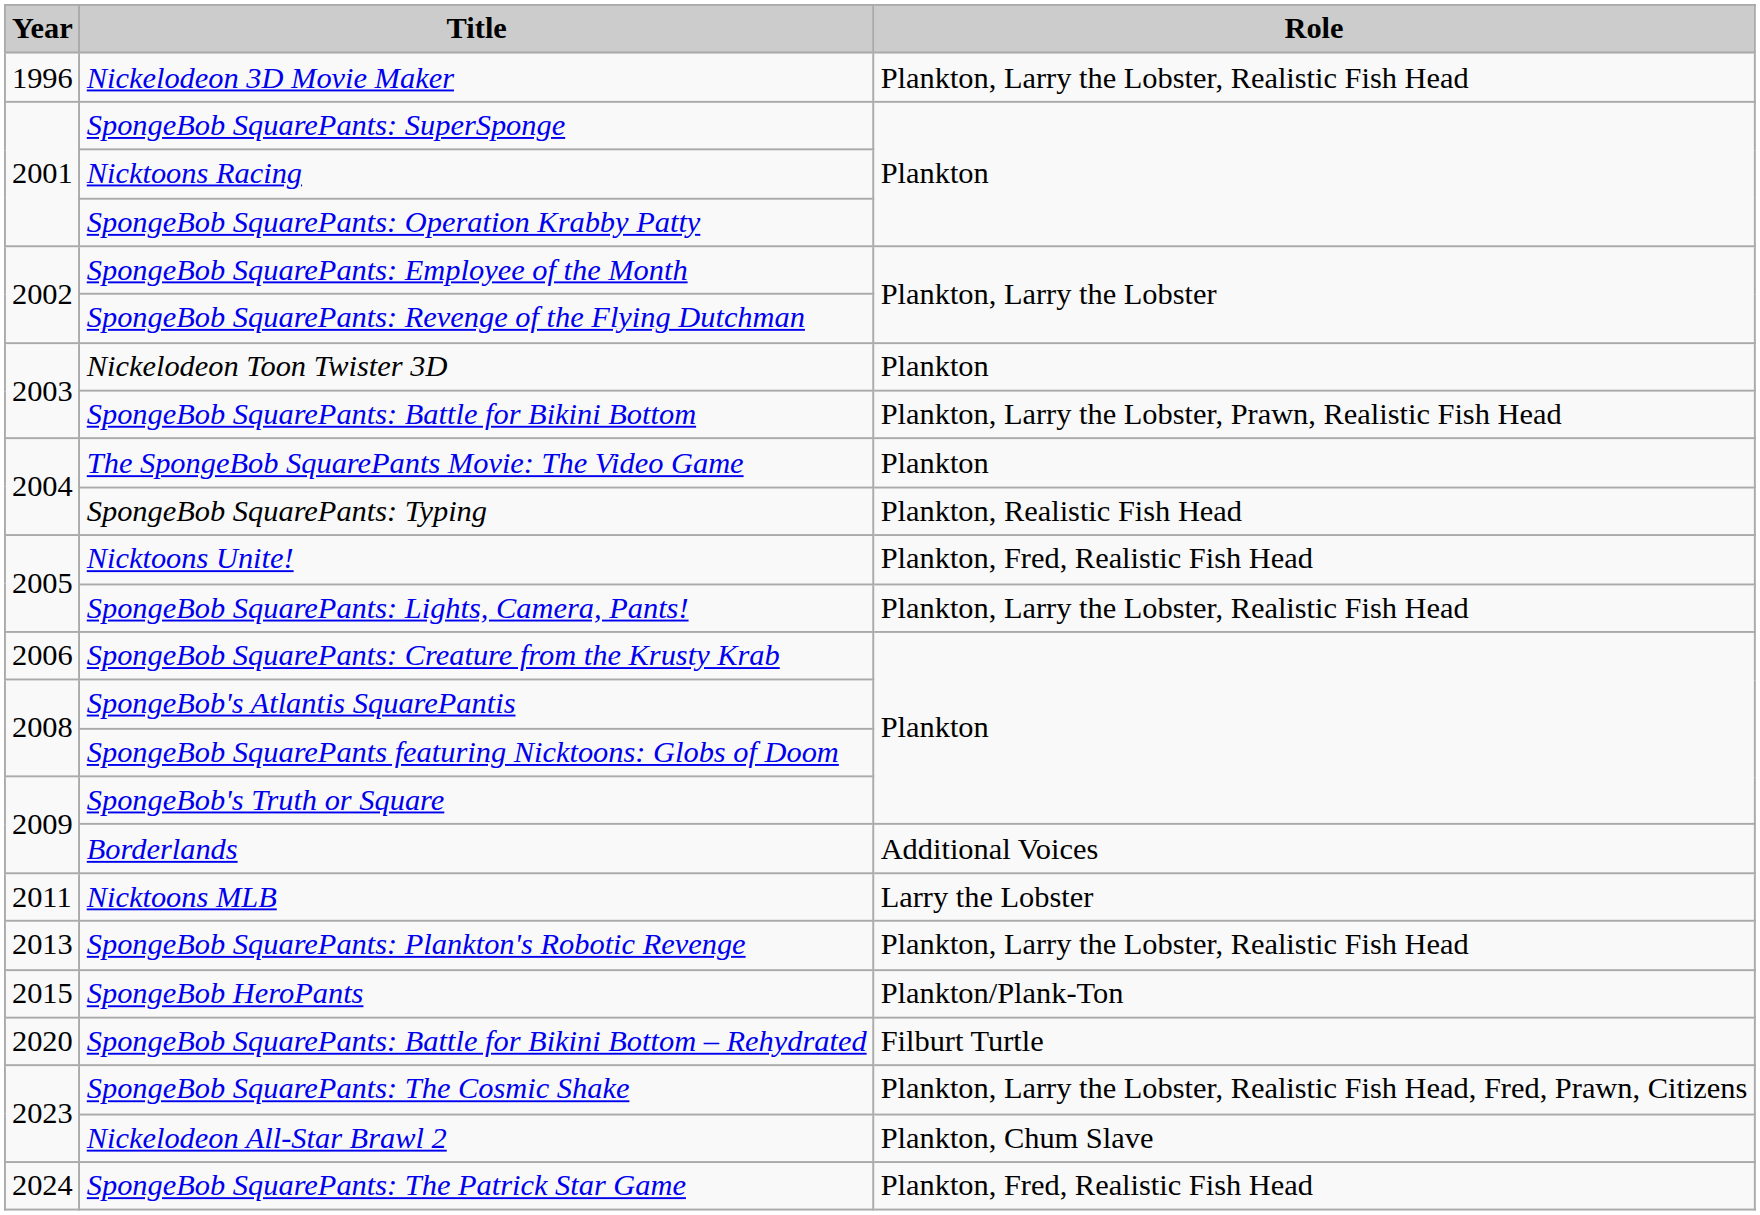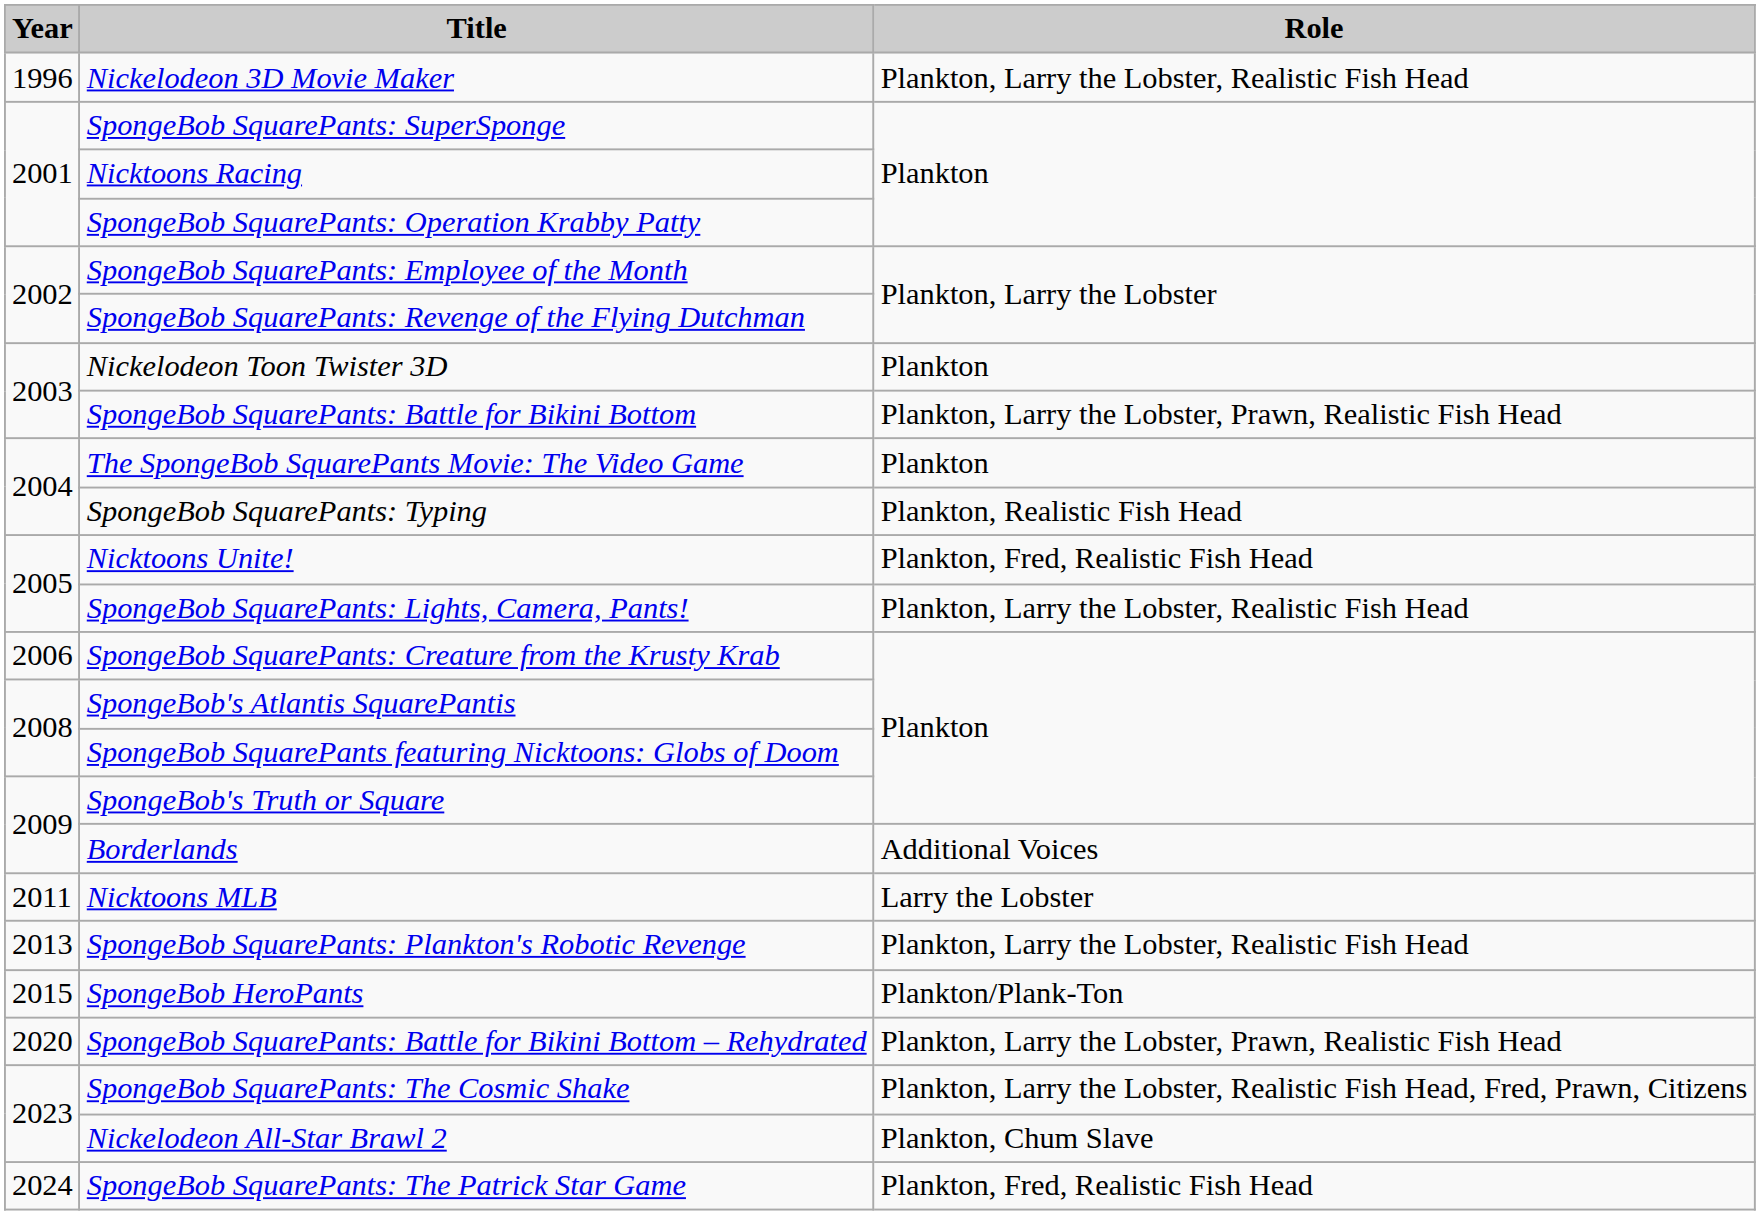 <table class="wikitable" ;>
 <tr style="text-align:center;">
 <th style="background:#ccc;">Year</th>
 <th style="background:#ccc;">Title</th>
 <th style="background:#ccc;">Role</th>
 </tr>
 <tr 1993 || >
 <td>1996</td>
 <td><em><a href='#'>Nickelodeon 3D Movie Maker</a></em></td>
 <td>Plankton, Larry the Lobster, Realistic Fish Head</td>
 </tr>
 <tr>
 <td rowspan="3">2001</td>
 <td><em><a href='#'>SpongeBob SquarePants: SuperSponge</a></em></td>
 <td rowspan="3">Plankton</td>
 </tr>
 <tr>
 <td><em><a href='#'>Nicktoons Racing</a></em></td>
 </tr>
 <tr>
 <td><em><a href='#'>SpongeBob SquarePants: Operation Krabby Patty</a></em></td>
 </tr>
 <tr>
 <td rowspan="2">2002</td>
 <td><em><a href='#'>SpongeBob SquarePants: Employee of the Month</a></em></td>
 <td rowspan="2">Plankton, Larry the Lobster</td>
 </tr>
 <tr>
 <td><em><a href='#'>SpongeBob SquarePants: Revenge of the Flying Dutchman</a></em></td>
 </tr>
 <tr>
 <td rowspan="2">2003</td>
 <td><em>Nickelodeon Toon Twister 3D</em></td>
 <td>Plankton</td>
 </tr>
 <tr>
 <td><em><a href='#'>SpongeBob SquarePants: Battle for Bikini Bottom</a></em></td>
 <td>Plankton, Larry the Lobster, Prawn, Realistic Fish Head</td>
 </tr>
 <tr>
 <td rowspan="2">2004</td>
 <td><em><a href='#'>The SpongeBob SquarePants Movie: The Video Game</a></em></td>
 <td>Plankton</td>
 </tr>
 <tr>
 <td><em>SpongeBob SquarePants: Typing</em></td>
 <td>Plankton, Realistic Fish Head</td>
 </tr>
 <tr>
 <td rowspan="2">2005</td>
 <td><em><a href='#'>Nicktoons Unite!</a></em></td>
 <td>Plankton, Fred, Realistic Fish Head</td>
 </tr>
 <tr>
 <td><em><a href='#'>SpongeBob SquarePants: Lights, Camera, Pants!</a></em></td>
 <td>Plankton, Larry the Lobster, Realistic Fish Head</td>
 </tr>
 <tr>
 <td>2006</td>
 <td><em><a href='#'>SpongeBob SquarePants: Creature from the Krusty Krab</a></em></td>
 <td rowspan="4">Plankton</td>
 </tr>
 <tr>
 <td rowspan="2">2008</td>
 <td><em><a href='#'>SpongeBob's Atlantis SquarePantis</a></em></td>
 </tr>
 <tr>
 <td><em><a href='#'>SpongeBob SquarePants featuring Nicktoons: Globs of Doom</a></em></td>
 </tr>
 <tr>
 <td rowspan="2">2009</td>
 <td><em><a href='#'>SpongeBob's Truth or Square</a></em></td>
 </tr>
 <tr>
 <td><em><a href='#'>Borderlands</a></em></td>
 <td>Additional Voices</td>
 </tr>
 <tr>
 <td>2011</td>
 <td><em><a href='#'>Nicktoons MLB</a></em></td>
 <td>Larry the Lobster</td>
 </tr>
 <tr>
 <td>2013</td>
 <td><em><a href='#'>SpongeBob SquarePants: Plankton's Robotic Revenge</a></em></td>
 <td>Plankton, Larry the Lobster, Realistic Fish Head</td>
 </tr>
 <tr>
 <td>2015</td>
 <td><em><a href='#'>SpongeBob HeroPants</a></em></td>
 <td>Plankton/Plank-Ton</td>
 </tr>
 <tr>
 <td>2020</td>
 <td><em><a href='#'>SpongeBob SquarePants: Battle for Bikini Bottom – Rehydrated</a></em></td>
-<td>Filburt Turtle</td>
+<td>Plankton, Larry the Lobster, Prawn, Realistic Fish Head</td>
 </tr>
 <tr>
 <td rowspan="2">2023</td>
 <td><em><a href='#'>SpongeBob SquarePants: The Cosmic Shake </a></em></td>
 <td>Plankton, Larry the Lobster, Realistic Fish Head, Fred, Prawn, Citizens</td>
 </tr>
 <tr>
 <td><em><a href='#'>Nickelodeon All-Star Brawl 2</a></em></td>
 <td>Plankton, Chum Slave</td>
 </tr>
 <tr>
 <td>2024</td>
 <td><em><a href='#'>SpongeBob SquarePants: The Patrick Star Game</a></em></td>
 <td>Plankton, Fred, Realistic Fish Head</td>
 </tr>
 </table>
